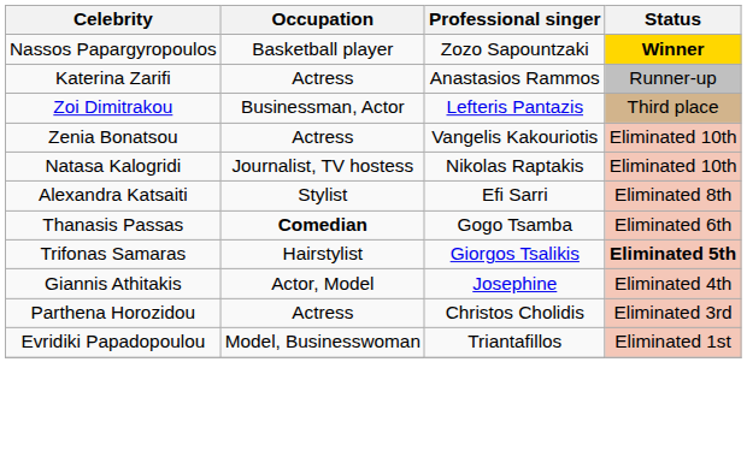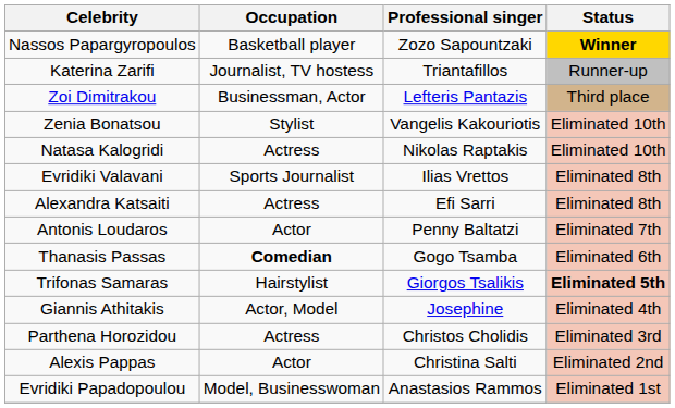 <table class="wikitable sortable" style="text-align:center;">
 <tr>
 <th>Celebrity</th>
 <th>Occupation</th>
 <th>Professional singer</th>
 <th>Status</th>
 </tr>
 <tr>
 <td>Nassos Papargyropoulos</td>
 <td>Basketball player</td>
 <td>Zozo Sapountzaki</td>
 <td style="background:gold;"><strong>Winner</strong></td>
 </tr>
 <tr>
 <td>Katerina Zarifi</td>
-<td>Actress</td>
-<td>Anastasios Rammos</td>
+<td>Journalist, TV hostess</td>
+<td>Triantafillos</td>
 <td style="background:silver;">Runner-up</td>
 </tr>
 <tr>
 <td><a href='#'>Zoi Dimitrakou</a></td>
 <td>Businessman, Actor</td>
 <td><a href='#'>Lefteris Pantazis</a></td>
 <td style="background:tan;">Third place</td>
 </tr>
 <tr>
 <td>Zenia Bonatsou</td>
-<td>Actress</td>
+<td>Stylist</td>
 <td>Vangelis Kakouriotis</td>
 <td style="background:#f4c7b8;">Eliminated 10th</td>
 </tr>
 <tr>
 <td>Natasa Kalogridi</td>
-<td>Journalist, TV hostess</td>
+<td>Actress</td>
 <td>Nikolas Raptakis</td>
 <td style="background:#f4c7b8;">Eliminated 10th</td>
 </tr>
 <tr>
+<td>Evridiki Valavani</td>
+<td>Sports Journalist</td>
+<td>Ilias Vrettos</td>
+<td style="background:#f4c7b8;">Eliminated 8th</td>
+</tr>
+<tr>
 <td>Alexandra Katsaiti</td>
-<td>Stylist</td>
+<td>Actress</td>
 <td>Efi Sarri</td>
 <td style="background:#f4c7b8;">Eliminated 8th</td>
+</tr>
+<tr>
+<td>Antonis Loudaros</td>
+<td>Actor</td>
+<td>Penny Baltatzi</td>
+<td style="background:#f4c7b8;">Eliminated 7th</td>
 </tr>
 <tr>
 <td>Thanasis Passas</td>
 <td><strong>Comedian</strong></td>
 <td>Gogo Tsamba</td>
 <td style="background:#f4c7b8;">Eliminated 6th</td>
 </tr>
 <tr>
 <td>Trifonas Samaras</td>
 <td>Hairstylist</td>
 <td><a href='#'>Giorgos Tsalikis</a></td>
 <td style="background:#f4c7b8;"><strong>Eliminated 5th</strong></td>
 </tr>
 <tr>
 <td>Giannis Athitakis</td>
 <td>Actor, Model</td>
 <td><a href='#'>Josephine</a></td>
 <td style="background:#f4c7b8;">Eliminated 4th</td>
 </tr>
 <tr>
 <td>Parthena Horozidou</td>
 <td>Actress</td>
 <td>Christos Cholidis</td>
 <td style="background:#f4c7b8;">Eliminated 3rd</td>
 </tr>
 <tr>
+<td>Alexis Pappas</td>
+<td>Actor</td>
+<td>Christina Salti</td>
+<td style="background:#f4c7b8;">Eliminated 2nd</td>
+</tr>
+<tr>
 <td>Evridiki Papadopoulou</td>
 <td>Model, Businesswoman</td>
-<td>Triantafillos</td>
+<td>Anastasios Rammos</td>
 <td style="background:#f4c7b8;">Eliminated 1st</td>
 </tr>
 <tr>
 </tr>
 </table>
